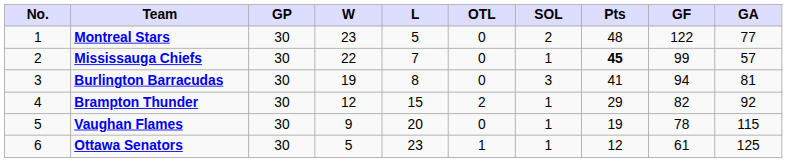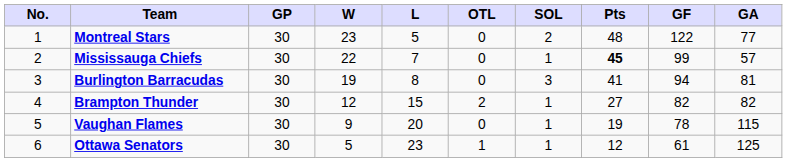 <table class="wikitable sortable">
 <tr>
 <th style="background:#ddf; width:7.5%;" title="Division rank">No.</th>
 <th style="background:#ddf; width:20%;">Team</th>
 <th style="background:#ddf; width:7.5%;" title="Games played" class="unsortable">GP</th>
 <th style="background:#ddf; width:7.5%;" title="Wins">W</th>
 <th style="background:#ddf; width:7.5%;" title="Losses">L</th>
 <th style="background:#ddf; width:7.5%;" title="OT Loss">OTL</th>
 <th style="background:#ddf; width:7.5%;" title="SO Loss">SOL</th>
 <th style="background:#ddf; width:7.5%;" title="Points">Pts</th>
 <th style="background:#ddf; width:7.5%;" title="Goals For">GF</th>
 <th style="background:#ddf; width:7.5%;" title="Goals Against">GA</th>
 </tr>
 <tr align=center>
 <td>1</td>
 <td align=left><strong><a href='#'>Montreal Stars</a></strong></td>
 <td>30</td>
 <td>23</td>
 <td>5</td>
 <td>0</td>
 <td>2</td>
 <td>48</td>
 <td>122</td>
 <td>77</td>
 </tr>
 <tr align=center>
 <td>2</td>
 <td align=left><strong><a href='#'>Mississauga Chiefs</a></strong></td>
 <td>30</td>
 <td>22</td>
 <td>7</td>
 <td>0</td>
 <td>1</td>
 <td><strong>45</strong></td>
 <td>99</td>
 <td>57</td>
 </tr>
 <tr align=center>
 <td>3</td>
 <td align=left><strong><a href='#'>Burlington Barracudas</a></strong></td>
 <td>30</td>
 <td>19</td>
 <td>8</td>
 <td>0</td>
 <td>3</td>
 <td>41</td>
 <td>94</td>
 <td>81</td>
 </tr>
 <tr align=center>
 <td>4</td>
 <td align=left><strong><a href='#'>Brampton Thunder</a></strong></td>
 <td>30</td>
 <td>12</td>
 <td>15</td>
 <td>2</td>
 <td>1</td>
-<td>29</td>
+<td>27</td>
 <td>82</td>
-<td>92</td>
+<td>82</td>
 </tr>
 <tr align=center>
 <td>5</td>
 <td align=left><strong><a href='#'>Vaughan Flames</a></strong></td>
 <td>30</td>
 <td>9</td>
 <td>20</td>
 <td>0</td>
 <td>1</td>
 <td>19</td>
 <td>78</td>
 <td>115</td>
 </tr>
 <tr align=center>
 <td>6</td>
 <td align=left><strong><a href='#'>Ottawa Senators</a></strong></td>
 <td>30</td>
 <td>5</td>
 <td>23</td>
 <td>1</td>
 <td>1</td>
 <td>12</td>
 <td>61</td>
 <td>125</td>
 </tr>
 </table>
